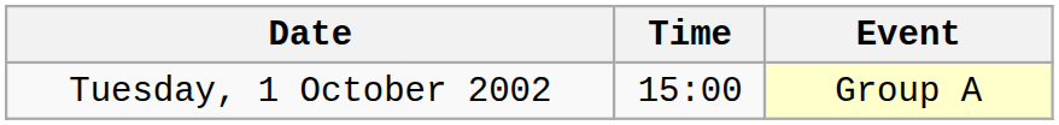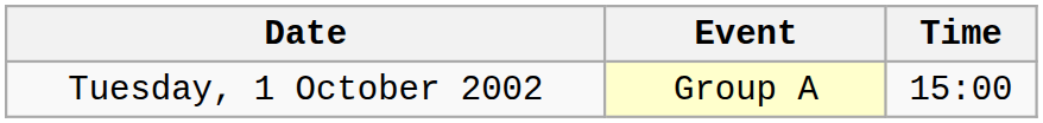 <table class = "wikitable" style="text-align:center;">
 <tr>
 <th width=220>Date</th>
+<th width=100>Event</th>
 <th width=50>Time</th>
-<th width=100>Event</th>
 </tr>
 <tr>
 <td>Tuesday, 1 October 2002</td>
+<td bgcolor=ffffcc>Group A</td>
 <td>15:00</td>
-<td bgcolor=ffffcc>Group A</td>
 </tr>
 </table>
